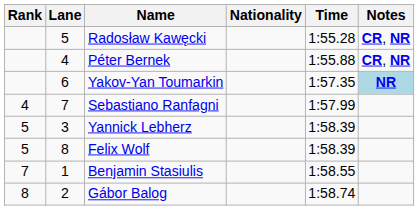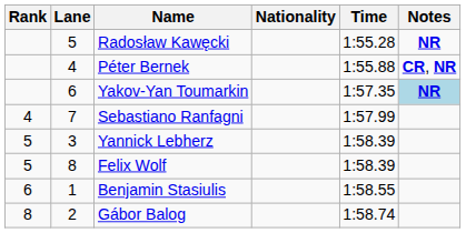 <table class="wikitable sortable" style="text-align:center">
 <tr>
 <th>Rank</th>
 <th>Lane</th>
 <th>Name</th>
 <th>Nationality</th>
 <th>Time</th>
 <th>Notes</th>
 </tr>
 <tr>
 <td></td>
 <td>5</td>
 <td align=left><a href='#'>Radosław Kawęcki</a></td>
 <td align=left></td>
 <td>1:55.28</td>
-<td><strong><a href='#'>CR</a></strong>, <strong><a href='#'>NR</a></strong></td>
+<td><strong><a href='#'>NR</a></strong></td>
 </tr>
 <tr>
 <td></td>
 <td>4</td>
 <td align=left><a href='#'>Péter Bernek</a></td>
 <td align=left></td>
 <td>1:55.88</td>
 <td><strong><a href='#'>CR</a></strong>, <strong><a href='#'>NR</a></strong></td>
 </tr>
 <tr>
 <td></td>
 <td>6</td>
 <td align=left><a href='#'>Yakov-Yan Toumarkin</a></td>
 <td align=left></td>
 <td>1:57.35</td>
 <td style="background: lightblue;"><strong><a href='#'>NR</a></strong></td>
 </tr>
 <tr>
 <td>4</td>
 <td>7</td>
 <td align=left><a href='#'>Sebastiano Ranfagni</a></td>
 <td align=left></td>
 <td>1:57.99</td>
 <td></td>
 </tr>
 <tr>
 <td>5</td>
 <td>3</td>
 <td align=left><a href='#'>Yannick Lebherz</a></td>
 <td align=left></td>
 <td>1:58.39</td>
 <td></td>
 </tr>
 <tr>
 <td>5</td>
 <td>8</td>
 <td align=left><a href='#'>Felix Wolf</a></td>
 <td align=left></td>
 <td>1:58.39</td>
 <td></td>
 </tr>
 <tr>
-<td>7</td>
+<td>6</td>
 <td>1</td>
 <td align=left><a href='#'>Benjamin Stasiulis</a></td>
 <td align=left></td>
 <td>1:58.55</td>
 <td></td>
 </tr>
 <tr>
 <td>8</td>
 <td>2</td>
 <td align=left><a href='#'>Gábor Balog</a></td>
 <td align=left></td>
 <td>1:58.74</td>
 <td></td>
 </tr>
 </table>
